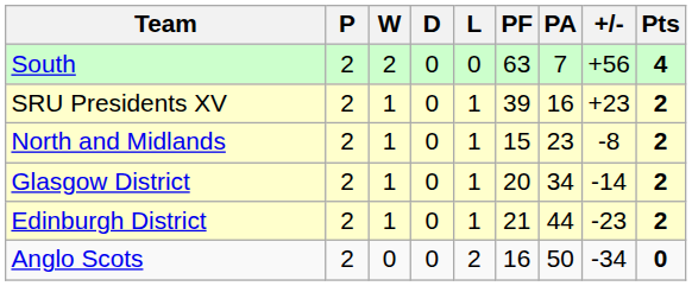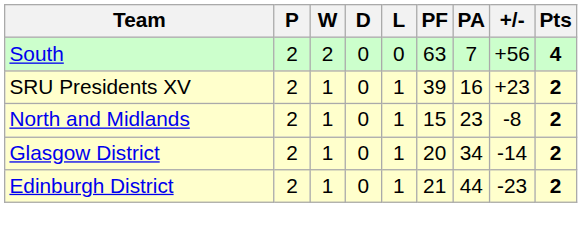 <table class="wikitable" style="text-align: center;">
 <tr>
 <th width="200">Team</th>
 <th width="20">P</th>
 <th width="20">W</th>
 <th width="20">D</th>
 <th width="20">L</th>
 <th width="20">PF</th>
 <th width="20">PA</th>
 <th width="25">+/-</th>
 <th width="20">Pts</th>
 </tr>
 <tr bgcolor="#ccffcc">
 <td align="left"><a href='#'>South</a></td>
 <td>2</td>
 <td>2</td>
 <td>0</td>
 <td>0</td>
 <td>63</td>
 <td>7</td>
 <td>+56</td>
 <td><strong>4</strong></td>
 </tr>
 <tr bgcolor="#ffffcc">
 <td align="left">SRU Presidents XV</td>
 <td>2</td>
 <td>1</td>
 <td>0</td>
 <td>1</td>
 <td>39</td>
 <td>16</td>
 <td>+23</td>
 <td><strong>2</strong></td>
 </tr>
 <tr bgcolor="#ffffcc">
 <td align="left"><a href='#'>North and Midlands</a></td>
 <td>2</td>
 <td>1</td>
 <td>0</td>
 <td>1</td>
 <td>15</td>
 <td>23</td>
 <td>-8</td>
 <td><strong>2</strong></td>
 </tr>
 <tr bgcolor="#ffffcc">
 <td align="left"><a href='#'>Glasgow District</a></td>
 <td>2</td>
 <td>1</td>
 <td>0</td>
 <td>1</td>
 <td>20</td>
 <td>34</td>
 <td>-14</td>
 <td><strong>2</strong></td>
 </tr>
 <tr bgcolor="#ffffcc">
 <td align="left"><a href='#'>Edinburgh District</a></td>
 <td>2</td>
 <td>1</td>
 <td>0</td>
 <td>1</td>
 <td>21</td>
 <td>44</td>
 <td>-23</td>
 <td><strong>2</strong></td>
 </tr>
-<tr>
-<td align="left"><a href='#'>Anglo Scots</a></td>
-<td>2</td>
-<td>0</td>
-<td>0</td>
-<td>2</td>
-<td>16</td>
-<td>50</td>
-<td>-34</td>
-<td><strong>0</strong></td>
-</tr>
 </table>
